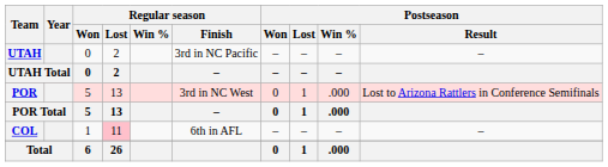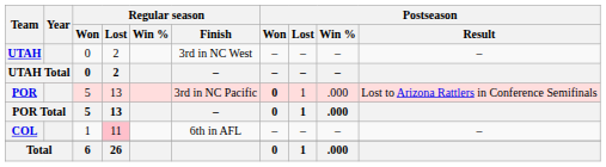 <table class="wikitable" style="font-size: 95%; text-align:center;">
 <tr>
 <th rowspan="2">Team</th>
 <th rowspan="2">Year</th>
 <th colspan="4">Regular season</th>
 <th colspan="4">Postseason</th>
 </tr>
 <tr>
 <th>Won</th>
 <th>Lost</th>
 <th>Win %</th>
 <th>Finish</th>
 <th>Won</th>
 <th>Lost</th>
 <th>Win %</th>
 <th>Result</th>
 </tr>
 <tr>
 <th><a href='#'>UTAH</a></th>
 <th></th>
 <td>0</td>
 <td>2</td>
 <td></td>
-<td>3rd in NC Pacific</td>
+<td>3rd in NC West</td>
 <td>–</td>
 <td>–</td>
 <td>–</td>
 <td>–</td>
 </tr>
 <tr>
 <th colspan="2">UTAH Total</th>
 <th>0</th>
 <th>2</th>
 <th></th>
 <th>–</th>
 <th>–</th>
 <th>–</th>
 <th>–</th>
 <th></th>
 </tr>
 <tr ! style="background:#fdd;">
 <th><a href='#'>POR</a></th>
 <th></th>
 <td>5</td>
 <td>13</td>
 <td></td>
-<td>3rd in NC West</td>
-<td>0</td>
+<td>3rd in NC Pacific</td>
+<td><strong>0</strong></td>
 <td>1</td>
 <td>.000</td>
 <td>Lost to <a href='#'>Arizona Rattlers</a> in Conference Semifinals</td>
 </tr>
 <tr>
 <th colspan="2">POR Total</th>
 <th>5</th>
 <th>13</th>
 <th></th>
 <th>–</th>
 <th>0</th>
 <th>1</th>
 <th>.000</th>
 <th></th>
 </tr>
 <tr>
 <th><a href='#'>COL</a></th>
 <th></th>
 <td>1</td>
 <td style="background: pink;">11</td>
 <td></td>
 <td>6th in AFL</td>
 <td>–</td>
 <td>–</td>
 <td>–</td>
 <td>–</td>
 </tr>
 <tr>
 </tr>
 <tr>
 <th colspan="2">Total</th>
 <th>6</th>
 <th>26</th>
 <th></th>
 <th></th>
 <th>0</th>
 <th>1</th>
 <th>.000</th>
 <th></th>
 </tr>
 </table>
